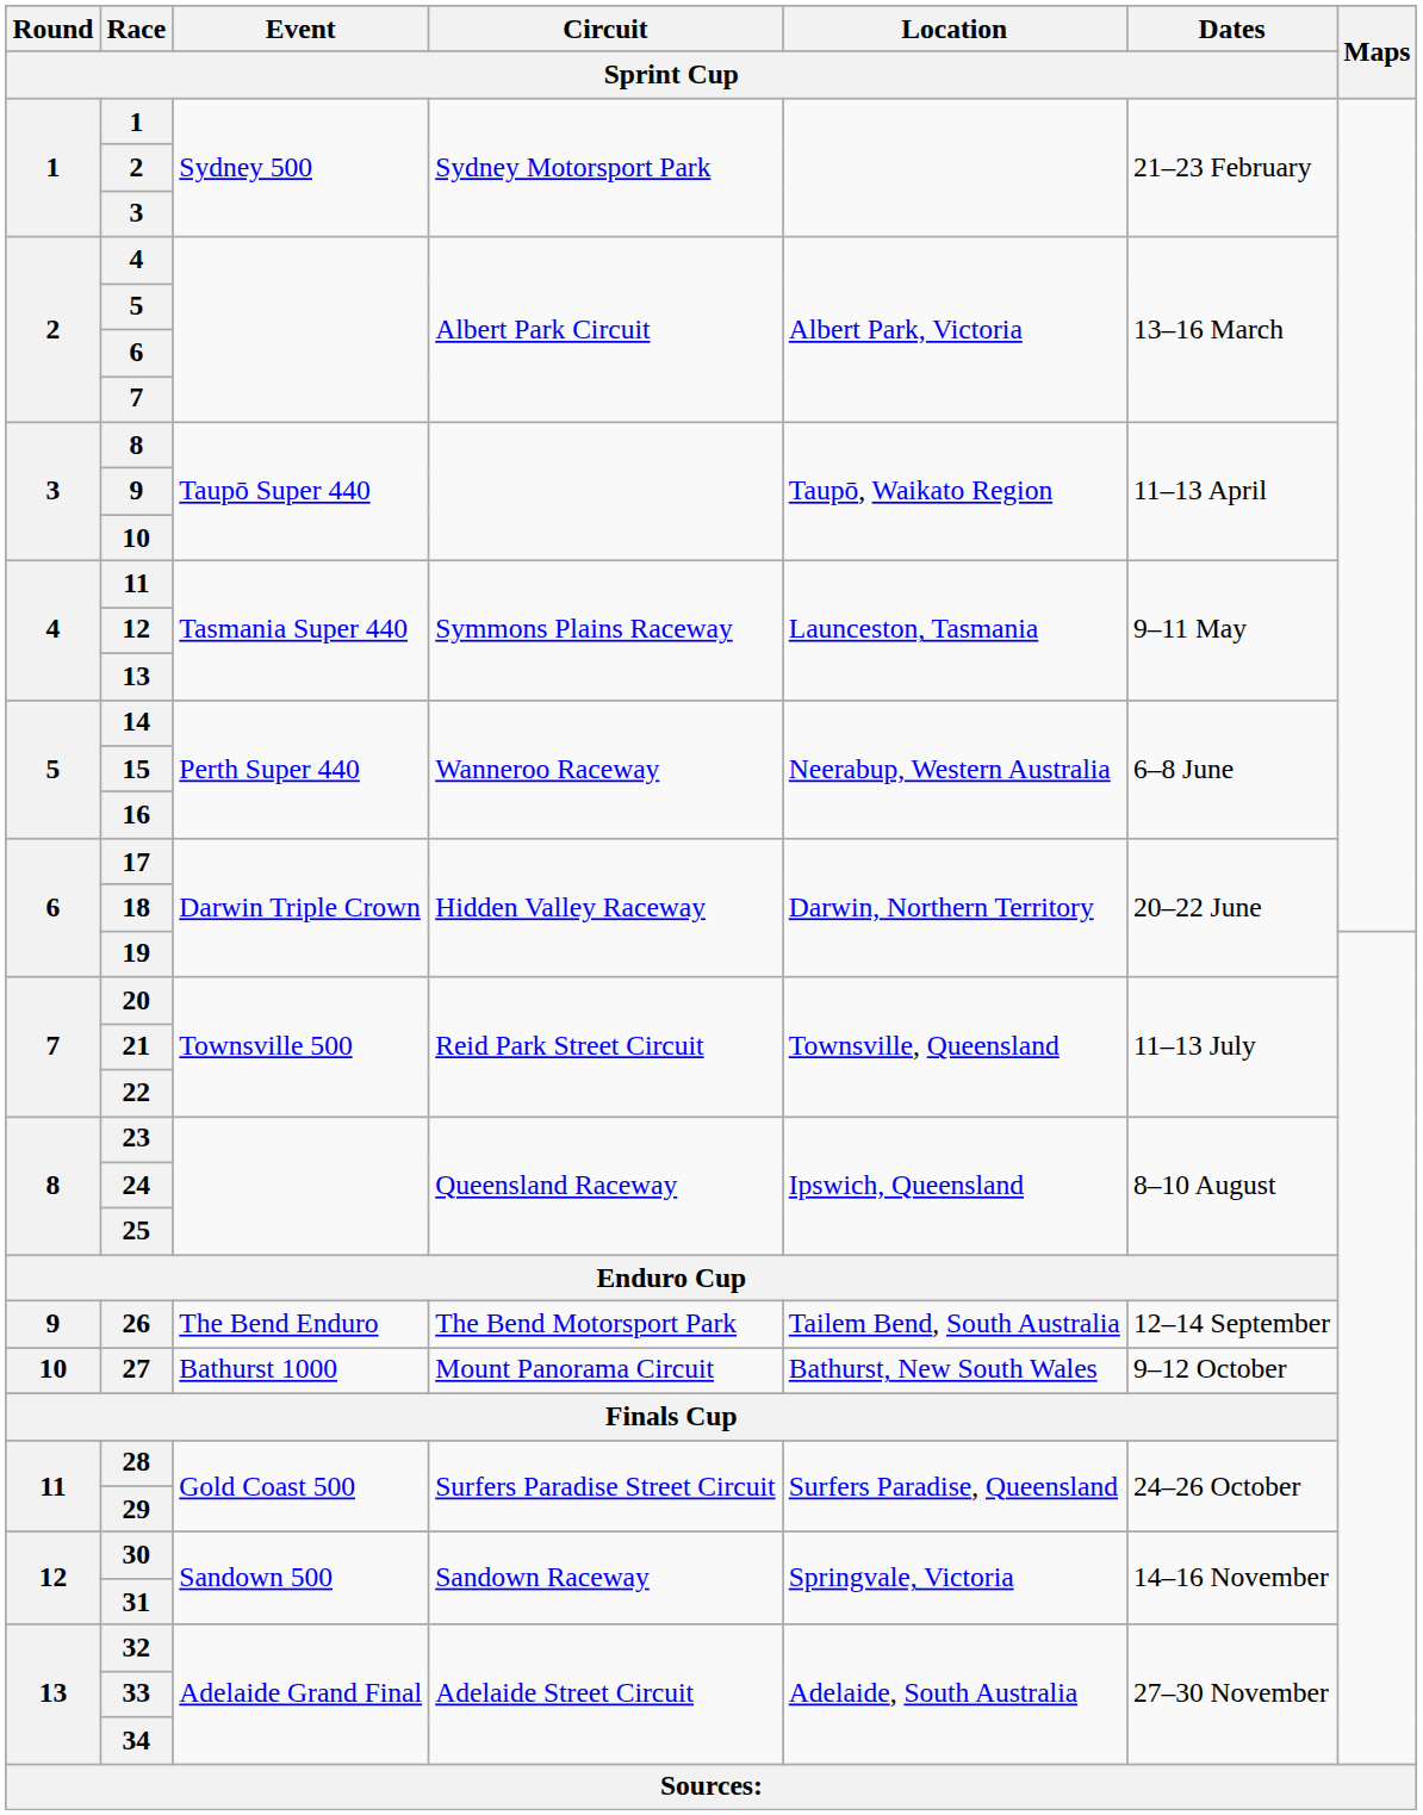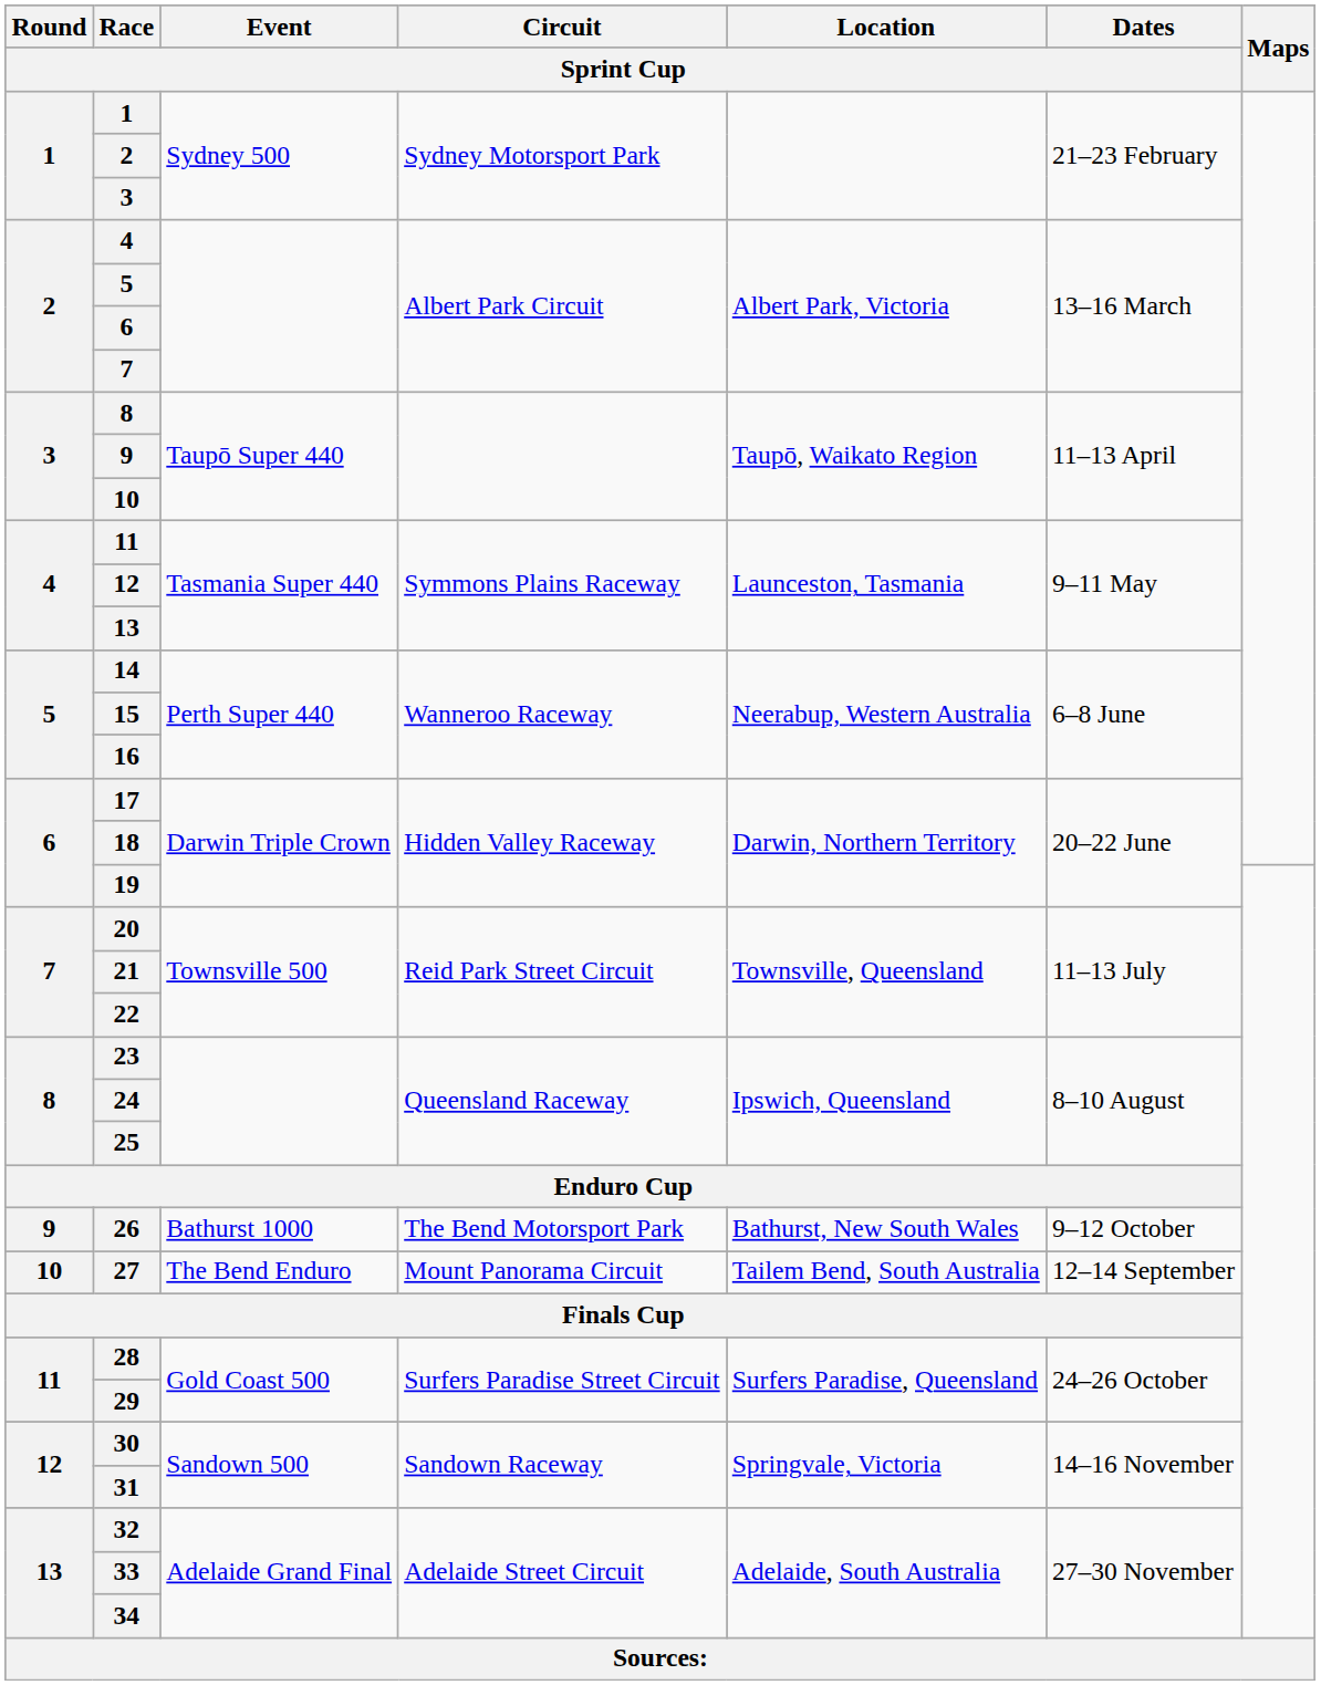 <table class="wikitable" style="font-size:85%;">
 <tr>
 <th>Round</th>
 <th>Race</th>
 <th>Event</th>
 <th>Circuit</th>
 <th>Location</th>
 <th>Dates</th>
 <th rowspan="2">Maps</th>
 </tr>
 <tr>
 <th colspan="6">Sprint Cup</th>
 </tr>
 <tr>
 <th rowspan="3">1</th>
 <th>1</th>
 <td rowspan="3"><a href='#'>Sydney 500</a></td>
 <td rowspan="3"> <a href='#'>Sydney Motorsport Park</a></td>
 <td rowspan="3"></td>
 <td rowspan="3">21–23 February</td>
 <td rowspan="18"></td>
 </tr>
 <tr>
 <th>2</th>
 </tr>
 <tr>
 <th>3</th>
 </tr>
 <tr>
 <th rowspan="4">2</th>
 <th>4</th>
 <td rowspan="4"></td>
 <td rowspan="4"> <a href='#'>Albert Park Circuit</a></td>
 <td rowspan="4"><a href='#'>Albert Park, Victoria</a></td>
 <td rowspan="4">13–16 March</td>
 </tr>
 <tr>
 <th>5</th>
 </tr>
 <tr>
 <th>6</th>
 </tr>
 <tr>
 <th>7</th>
 </tr>
 <tr>
 <th rowspan="3">3</th>
 <th>8</th>
 <td rowspan="3"><a href='#'>Taupō Super 440</a></td>
 <td rowspan="3"></td>
 <td rowspan="3"><a href='#'>Taupō</a>, <a href='#'>Waikato Region</a></td>
 <td rowspan="3">11–13 April</td>
 </tr>
 <tr>
 <th>9</th>
 </tr>
 <tr>
 <th>10</th>
 </tr>
 <tr>
 <th rowspan="3">4</th>
 <th>11</th>
 <td rowspan="3"><a href='#'>Tasmania Super 440</a></td>
 <td rowspan="3"> <a href='#'>Symmons Plains Raceway</a></td>
 <td rowspan="3"><a href='#'>Launceston, Tasmania</a></td>
 <td rowspan="3">9–11 May</td>
 </tr>
 <tr>
 <th>12</th>
 </tr>
 <tr>
 <th>13</th>
 </tr>
 <tr>
 <th rowspan="3">5</th>
 <th>14</th>
 <td rowspan="3"><a href='#'>Perth Super 440</a></td>
 <td rowspan="3"> <a href='#'>Wanneroo Raceway</a></td>
 <td rowspan="3"><a href='#'>Neerabup, Western Australia</a></td>
 <td rowspan="3">6–8 June</td>
 </tr>
 <tr>
 <th>15</th>
 </tr>
 <tr>
 <th>16</th>
 </tr>
 <tr>
 <th rowspan="3">6</th>
 <th>17</th>
 <td rowspan="3"><a href='#'>Darwin Triple Crown</a></td>
 <td rowspan="3"> <a href='#'>Hidden Valley Raceway</a></td>
 <td rowspan="3"><a href='#'>Darwin, Northern Territory</a></td>
 <td rowspan="3">20–22 June</td>
 </tr>
 <tr>
 <th>18</th>
 </tr>
 <tr>
 <th>19</th>
 <td rowspan="18"></td>
 </tr>
 <tr>
 <th rowspan="3">7</th>
 <th>20</th>
 <td rowspan="3"><a href='#'>Townsville 500</a></td>
 <td rowspan="3"> <a href='#'>Reid Park Street Circuit</a></td>
 <td rowspan="3"><a href='#'>Townsville</a>, <a href='#'>Queensland</a></td>
 <td rowspan="3">11–13 July</td>
 </tr>
 <tr>
 <th>21</th>
 </tr>
 <tr>
 <th>22</th>
 </tr>
 <tr>
 <th rowspan="3">8</th>
 <th>23</th>
 <td rowspan="3"></td>
 <td rowspan="3"> <a href='#'>Queensland Raceway</a></td>
 <td rowspan="3"><a href='#'>Ipswich, Queensland</a></td>
 <td rowspan="3">8–10 August</td>
 </tr>
 <tr>
 <th>24</th>
 </tr>
 <tr>
 <th>25</th>
 </tr>
 <tr>
 <th colspan="6">Enduro Cup</th>
 </tr>
 <tr>
 <th>9</th>
 <th>26</th>
-<td><a href='#'>The Bend Enduro</a></td>
+<td><a href='#'>Bathurst 1000</a></td>
 <td> <a href='#'>The Bend Motorsport Park</a></td>
-<td><a href='#'>Tailem Bend</a>, <a href='#'>South Australia</a></td>
-<td>12–14 September</td>
+<td><a href='#'>Bathurst, New South Wales</a></td>
+<td>9–12 October</td>
 </tr>
 <tr>
 <th>10</th>
 <th>27</th>
-<td><a href='#'>Bathurst 1000</a></td>
+<td><a href='#'>The Bend Enduro</a></td>
 <td> <a href='#'>Mount Panorama Circuit</a></td>
-<td><a href='#'>Bathurst, New South Wales</a></td>
-<td>9–12 October</td>
+<td><a href='#'>Tailem Bend</a>, <a href='#'>South Australia</a></td>
+<td>12–14 September</td>
 </tr>
 <tr>
 <th colspan="6">Finals Cup</th>
 </tr>
 <tr>
 <th rowspan="2">11</th>
 <th>28</th>
 <td rowspan="2"><a href='#'>Gold Coast 500</a></td>
 <td rowspan="2"> <a href='#'>Surfers Paradise Street Circuit</a></td>
 <td rowspan="2"><a href='#'>Surfers Paradise</a>, <a href='#'>Queensland</a></td>
 <td rowspan="2">24–26 October</td>
 </tr>
 <tr>
 <th>29</th>
 </tr>
 <tr>
 <th rowspan="2">12</th>
 <th>30</th>
 <td rowspan="2"><a href='#'>Sandown 500</a></td>
 <td rowspan="2"> <a href='#'>Sandown Raceway</a></td>
 <td rowspan="2"><a href='#'>Springvale, Victoria</a></td>
 <td rowspan="2">14–16 November</td>
 </tr>
 <tr>
 <th>31</th>
 </tr>
 <tr>
 <th rowspan="3">13</th>
 <th>32</th>
 <td rowspan="3"><a href='#'>Adelaide Grand Final</a></td>
 <td rowspan="3"> <a href='#'>Adelaide Street Circuit</a></td>
 <td rowspan="3"><a href='#'>Adelaide</a>, <a href='#'>South Australia</a></td>
 <td rowspan="3">27–30 November</td>
 </tr>
 <tr>
 <th>33</th>
 </tr>
 <tr>
 <th>34</th>
 </tr>
 <tr>
 <th colspan="7">Sources:</th>
 </tr>
 </table>
